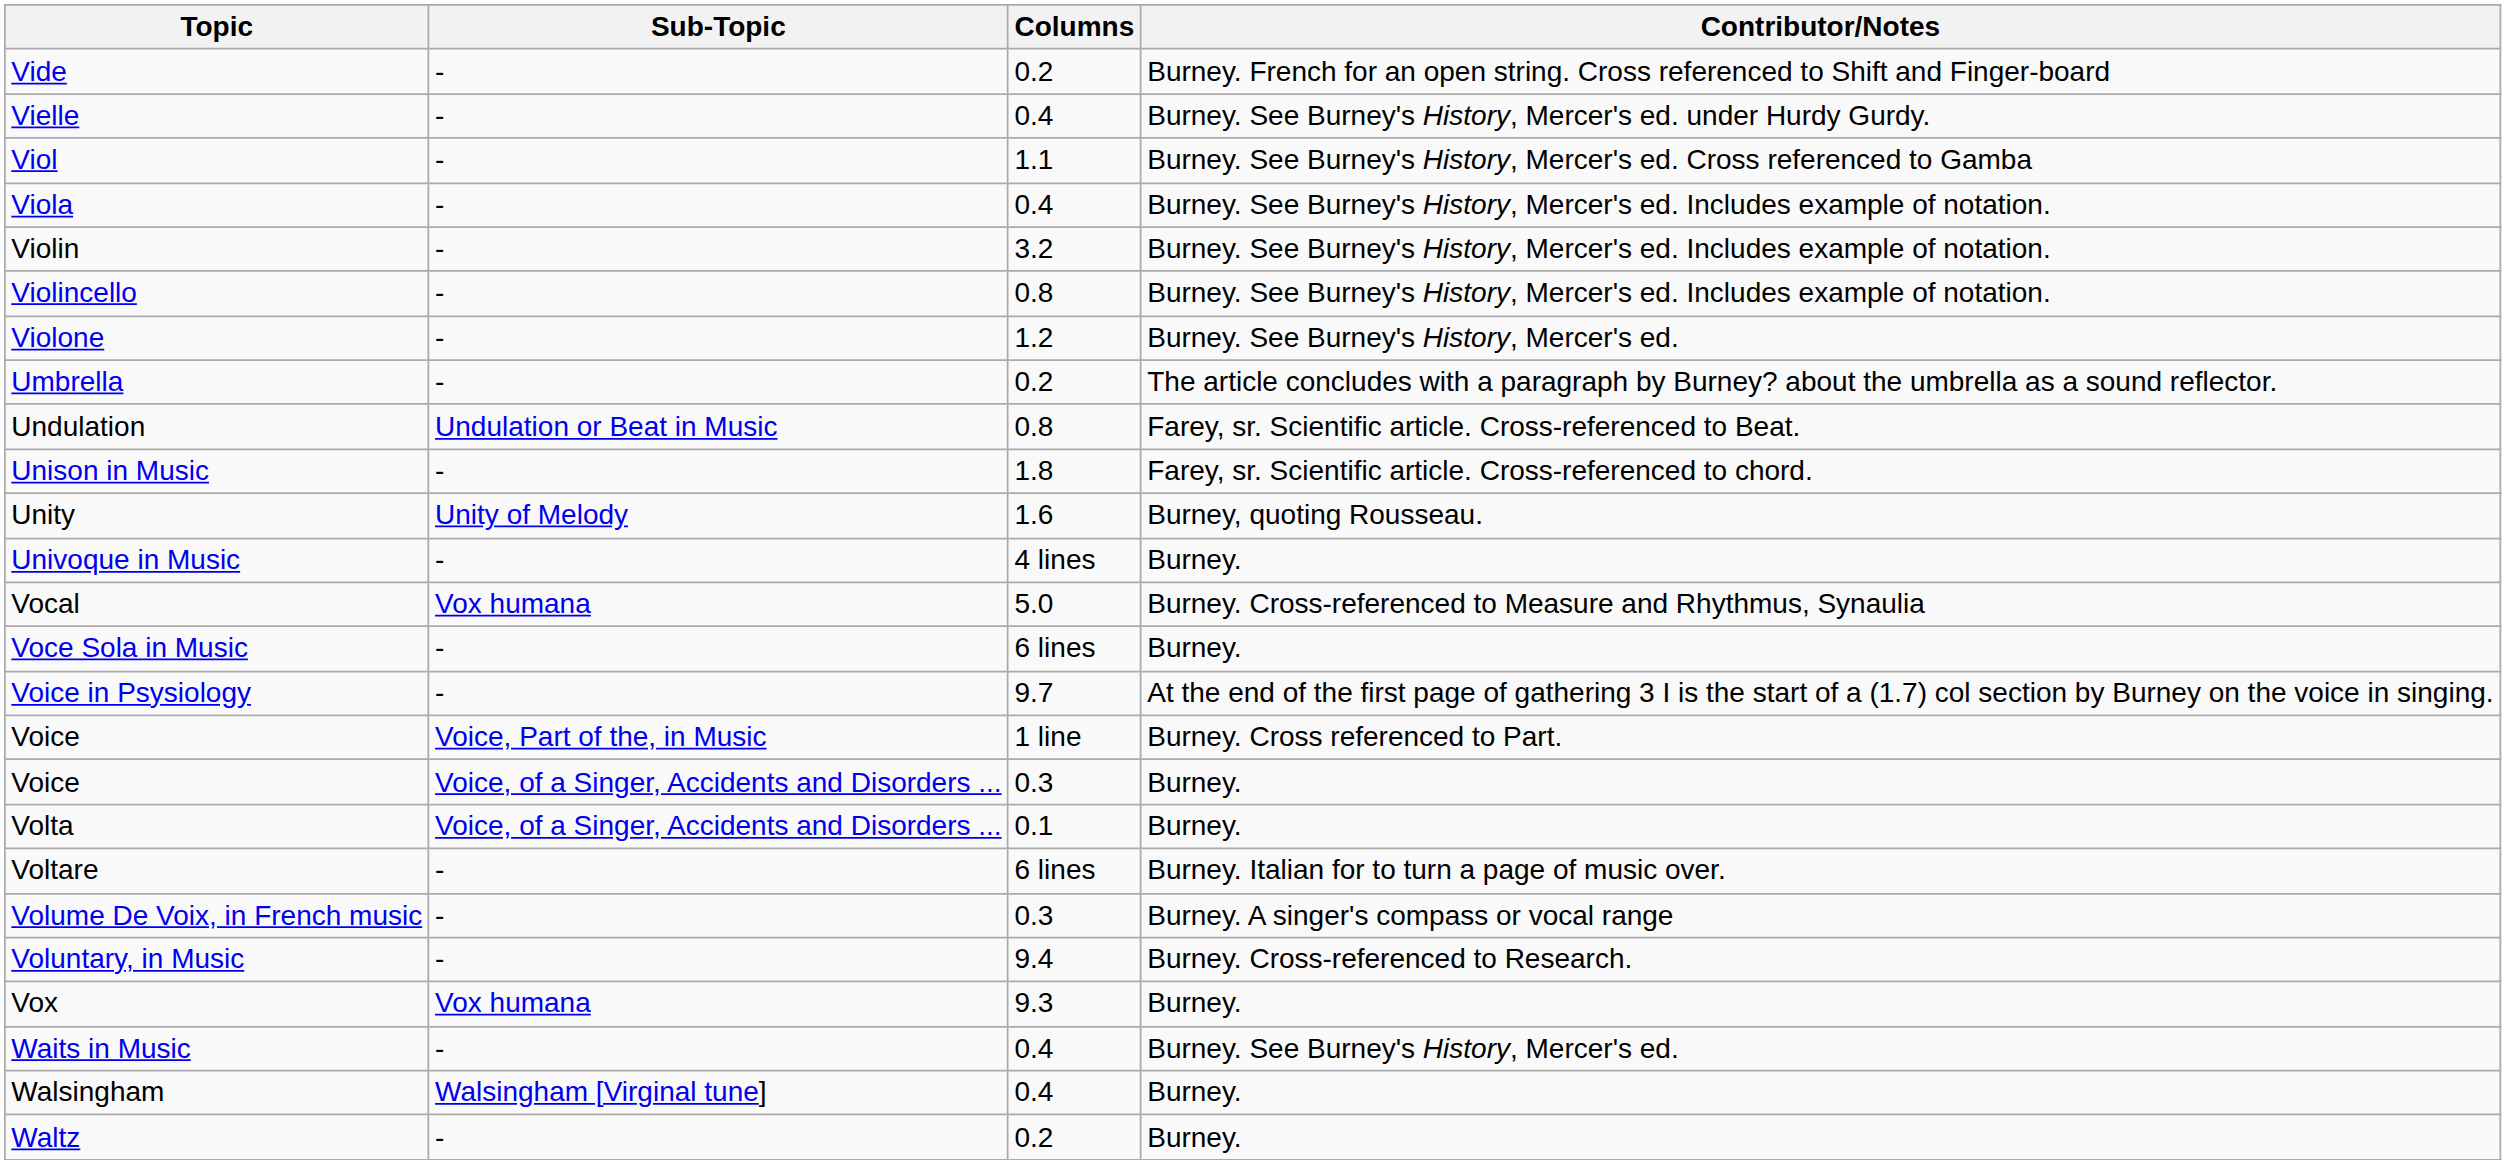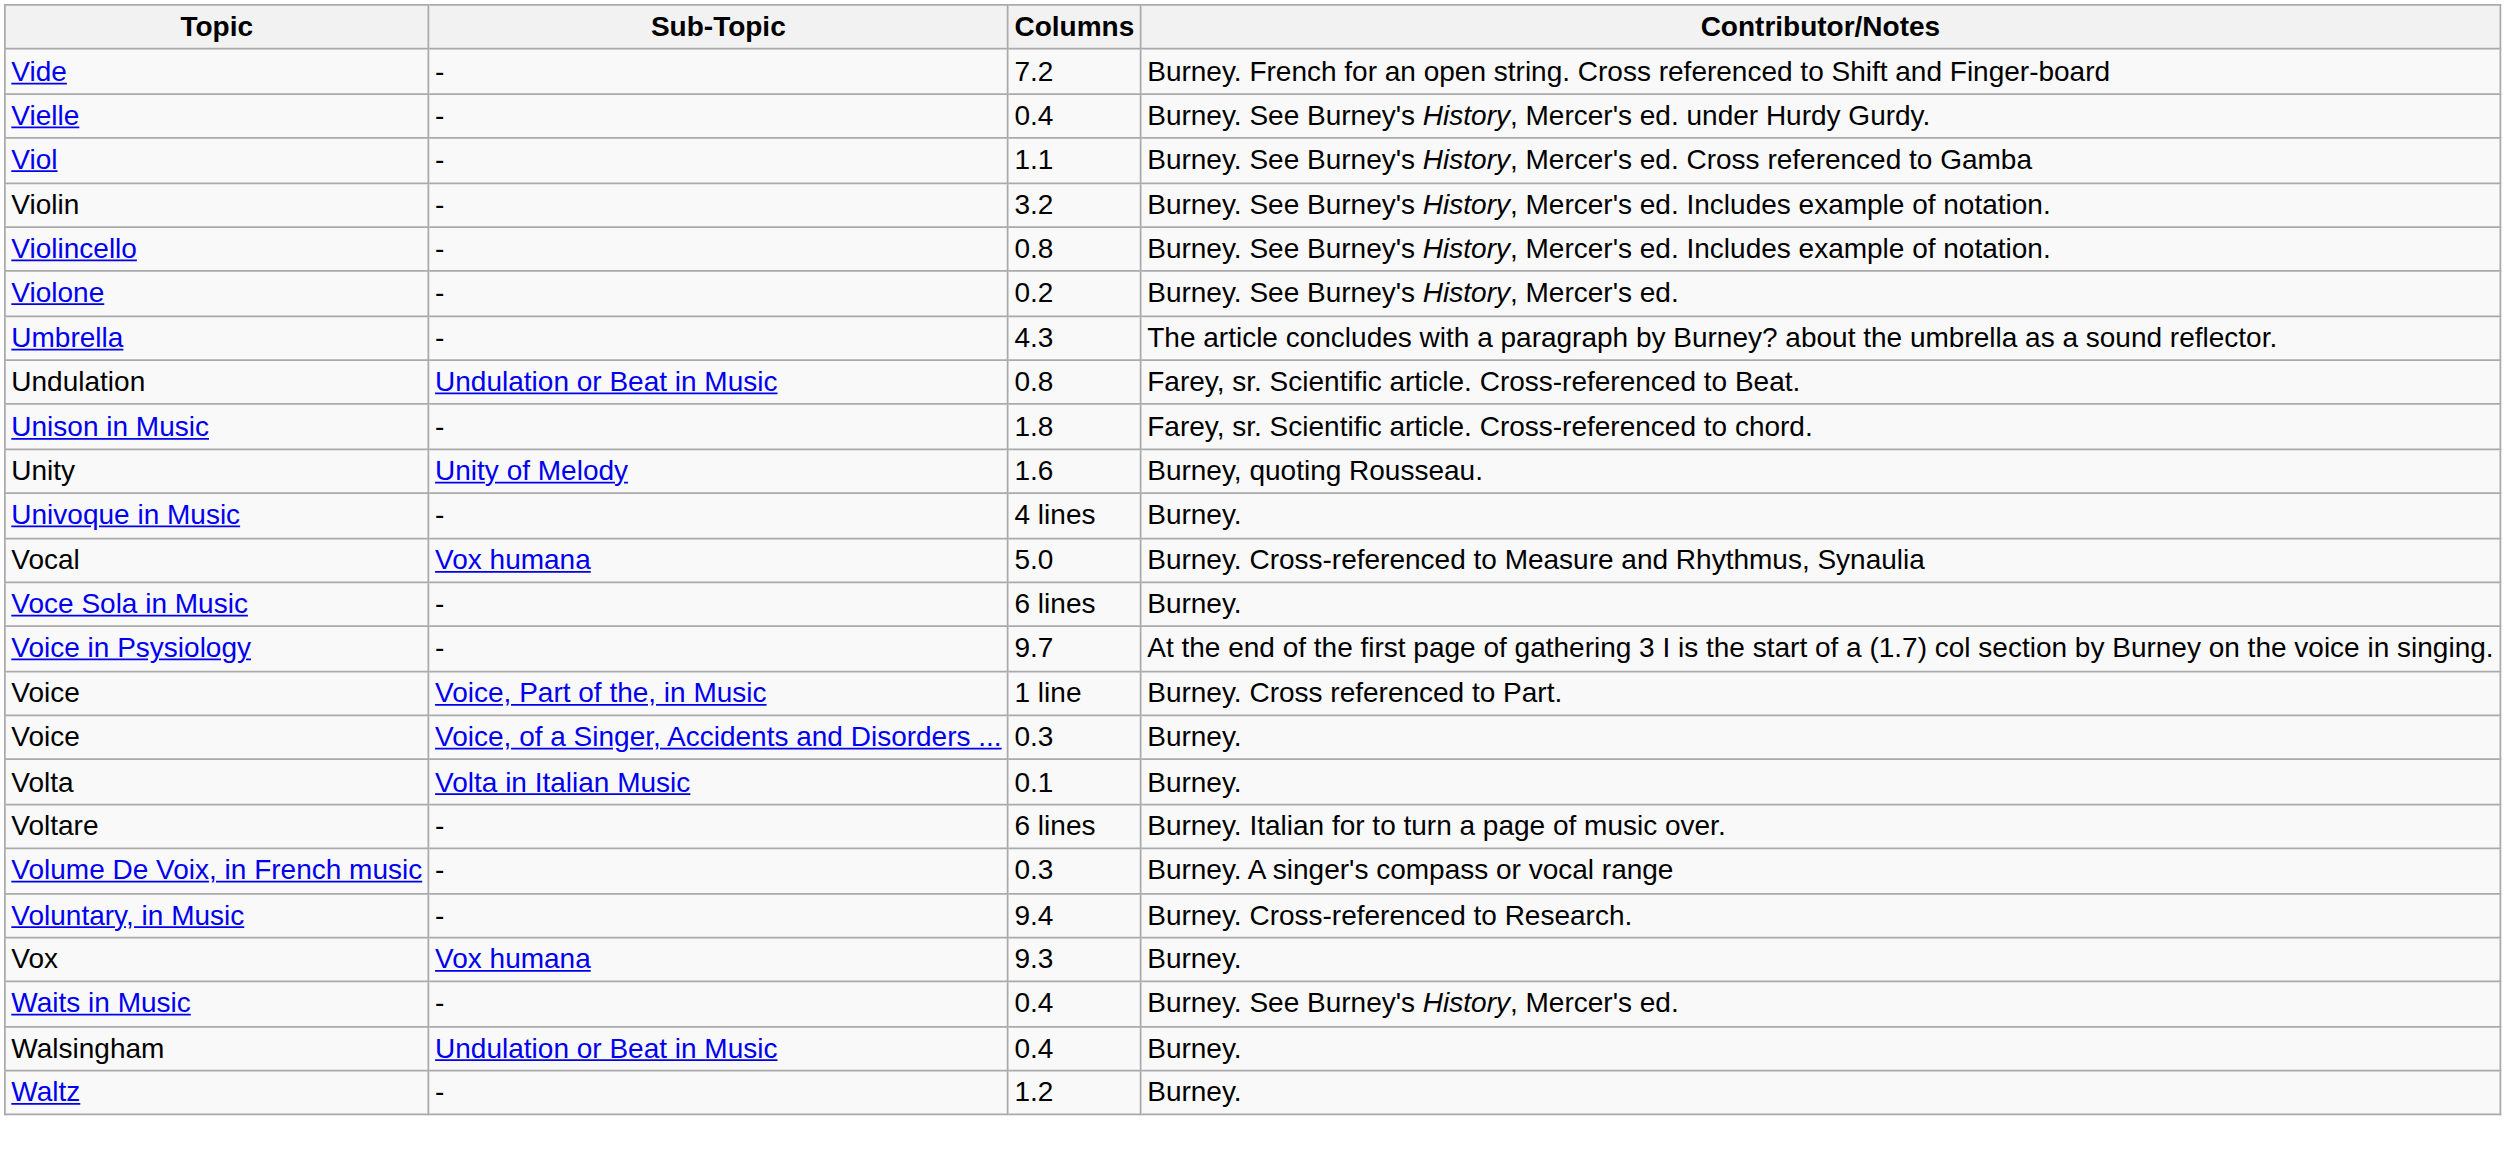 <table class="wikitable">
 <tr>
 <th>Topic</th>
 <th>Sub-Topic</th>
 <th>Columns</th>
 <th>Contributor/Notes</th>
 </tr>
 <tr>
 <td><a href='#'>Vide</a></td>
 <td>-</td>
-<td>0.2</td>
+<td>7.2</td>
 <td>Burney. French for an open string. Cross referenced to Shift and Finger-board</td>
 </tr>
 <tr>
 <td><a href='#'>Vielle</a></td>
 <td>-</td>
 <td>0.4</td>
 <td>Burney. See Burney's <em>History</em>, Mercer's ed. under Hurdy Gurdy.</td>
 </tr>
 <tr>
 <td><a href='#'>Viol</a></td>
 <td>-</td>
 <td>1.1</td>
 <td>Burney. See Burney's <em>History</em>, Mercer's ed. Cross referenced to Gamba</td>
-</tr>
-<tr>
-<td><a href='#'>Viola</a></td>
-<td>-</td>
-<td>0.4</td>
-<td>Burney. See Burney's <em>History</em>, Mercer's ed. Includes example of notation.</td>
 </tr>
 <tr>
 <td>Violin</td>
 <td>-</td>
 <td>3.2</td>
 <td>Burney. See Burney's <em>History</em>, Mercer's ed. Includes example of notation.</td>
 </tr>
 <tr>
 <td><a href='#'>Violincello</a></td>
 <td>-</td>
 <td>0.8</td>
 <td>Burney. See Burney's <em>History</em>, Mercer's ed. Includes example of notation.</td>
 </tr>
 <tr>
 <td><a href='#'>Violone</a></td>
 <td>-</td>
-<td>1.2</td>
+<td>0.2</td>
 <td>Burney. See Burney's <em>History</em>, Mercer's ed.</td>
 </tr>
 <tr>
 <td><a href='#'>Umbrella</a></td>
 <td>-</td>
-<td>0.2</td>
+<td>4.3</td>
 <td>The article concludes with a paragraph by Burney? about the umbrella as a sound reflector.</td>
 </tr>
 <tr>
 <td>Undulation</td>
 <td><a href='#'>Undulation or Beat in Music</a></td>
 <td>0.8</td>
 <td>Farey, sr. Scientific article. Cross-referenced to Beat.</td>
 </tr>
 <tr>
 <td><a href='#'>Unison in Music</a></td>
 <td>-</td>
 <td>1.8</td>
 <td>Farey, sr. Scientific article. Cross-referenced to chord.</td>
 </tr>
 <tr>
 <td>Unity</td>
 <td><a href='#'>Unity of Melody</a></td>
 <td>1.6</td>
 <td>Burney, quoting Rousseau.</td>
 </tr>
 <tr>
 <td><a href='#'>Univoque in Music</a></td>
 <td>-</td>
 <td>4 lines</td>
 <td>Burney.</td>
 </tr>
 <tr>
 <td>Vocal</td>
 <td><a href='#'>Vox humana</a></td>
 <td>5.0</td>
 <td>Burney. Cross-referenced to Measure and Rhythmus, Synaulia</td>
 </tr>
 <tr>
 <td><a href='#'>Voce Sola in Music</a></td>
 <td>-</td>
 <td>6 lines</td>
 <td>Burney.</td>
 </tr>
 <tr>
 <td><a href='#'>Voice in Psysiology</a></td>
 <td>-</td>
 <td>9.7</td>
 <td>At the end of the first page of gathering 3 I is the start of a (1.7) col section by Burney on the voice in singing.</td>
 </tr>
 <tr>
 <td>Voice</td>
 <td><a href='#'>Voice, Part of the, in Music</a></td>
 <td>1 line</td>
 <td>Burney. Cross referenced to Part.</td>
 </tr>
 <tr>
 <td>Voice</td>
 <td><a href='#'>Voice, of a Singer, Accidents and Disorders ...</a></td>
 <td>0.3</td>
 <td>Burney.</td>
 </tr>
 <tr>
 <td>Volta</td>
-<td><a href='#'>Voice, of a Singer, Accidents and Disorders ...</a></td>
+<td><a href='#'>Volta in Italian Music</a></td>
 <td>0.1</td>
 <td>Burney.</td>
 </tr>
 <tr>
 <td>Voltare</td>
 <td>-</td>
 <td>6 lines</td>
 <td>Burney. Italian for to turn a page of music over.</td>
 </tr>
 <tr>
 <td><a href='#'>Volume De Voix, in French music</a></td>
 <td>-</td>
 <td>0.3</td>
 <td>Burney. A singer's compass or vocal range</td>
 </tr>
 <tr>
 <td><a href='#'>Voluntary, in Music</a></td>
 <td>-</td>
 <td>9.4</td>
 <td>Burney. Cross-referenced to Research.</td>
 </tr>
 <tr>
 <td>Vox</td>
 <td><a href='#'>Vox humana</a></td>
 <td>9.3</td>
 <td>Burney.</td>
 </tr>
 <tr>
 <td><a href='#'>Waits in Music</a></td>
 <td>-</td>
 <td>0.4</td>
 <td>Burney. See Burney's <em>History</em>, Mercer's ed.</td>
 </tr>
 <tr>
 <td>Walsingham</td>
-<td><a href='#'>Walsingham [Virginal tune</a>]</td>
+<td><a href='#'>Undulation or Beat in Music</a></td>
 <td>0.4</td>
 <td>Burney.</td>
 </tr>
 <tr>
 <td><a href='#'>Waltz</a></td>
 <td>-</td>
-<td>0.2</td>
+<td>1.2</td>
 <td>Burney.</td>
 </tr>
 </table>
